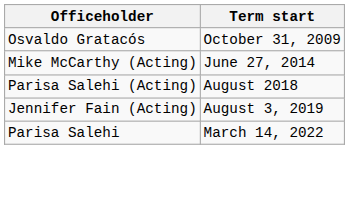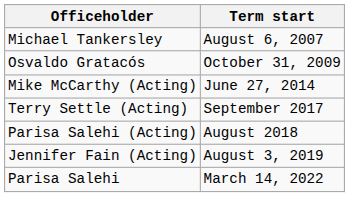 <table class="wikitable sortable">
 <tr style="vertical-align:bottom;">
 <th>Officeholder</th>
 <th>Term start</th>
+</tr>
+<tr>
+<td>Michael Tankersley</td>
+<td>August 6, 2007</td>
 </tr>
 <tr>
 <td>Osvaldo Gratacós</td>
 <td>October 31, 2009<br></td>
 </tr>
 <tr>
 <td>Mike McCarthy (Acting)</td>
 <td>June 27, 2014</td>
+</tr>
+<tr>
+<td>Terry Settle (Acting)</td>
+<td>September 2017</td>
 </tr>
 <tr>
 <td>Parisa Salehi (Acting)</td>
 <td>August 2018</td>
 </tr>
 <tr>
 <td>Jennifer Fain (Acting)</td>
 <td>August 3, 2019</td>
 </tr>
 <tr>
 <td>Parisa Salehi</td>
 <td>March 14, 2022</td>
 </tr>
 </table>
